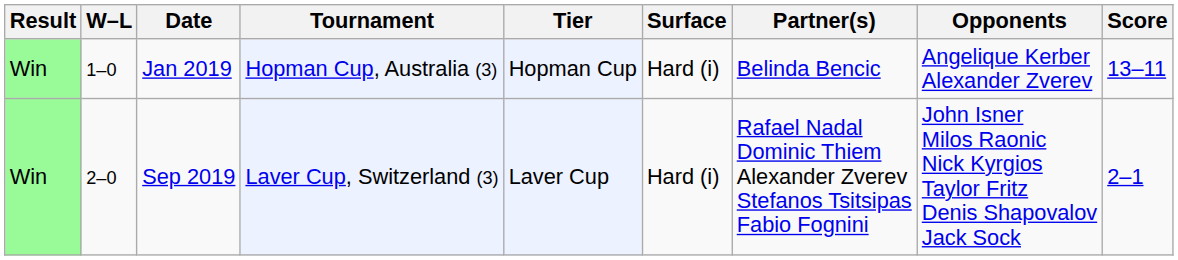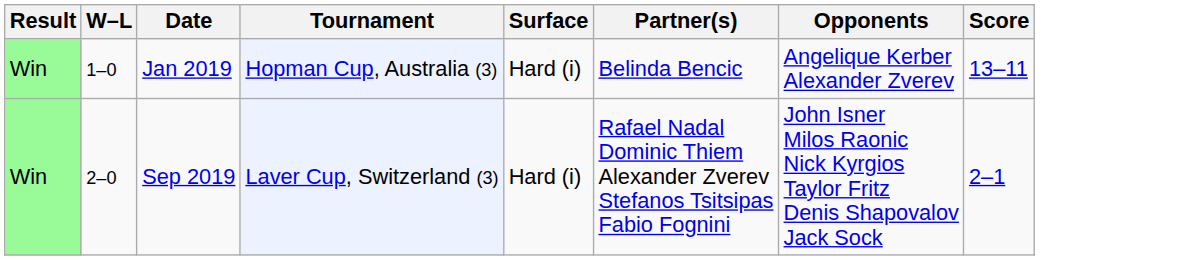 <table class="sortable wikitable">
 <tr>
 <th>Result</th>
 <th class="unsortable">W–L</th>
 <th>Date</th>
 <th>Tournament</th>
-<th>Tier</th>
 <th>Surface</th>
 <th>Partner(s)</th>
 <th>Opponents</th>
 <th class="unsortable">Score</th>
 </tr>
 <tr>
 <td bgcolor=98FB98>Win</td>
 <td><small>1–0</small></td>
 <td><a href='#'>Jan 2019</a></td>
 <td style="background:#ECF2FF;"><a href='#'>Hopman Cup</a>, Australia <small>(3)</small></td>
-<td style="background:#ECF2FF;">Hopman Cup</td>
 <td>Hard (i)</td>
 <td> <a href='#'>Belinda Bencic</a></td>
 <td> <a href='#'>Angelique Kerber</a> <br>  <a href='#'>Alexander Zverev</a></td>
 <td><a href='#'>13–11</a></td>
 </tr>
 <tr>
 <td bgcolor=98FB98>Win</td>
 <td><small>2–0</small></td>
 <td><a href='#'>Sep 2019</a></td>
 <td style="background:#ECF2FF;"><a href='#'>Laver Cup</a>, Switzerland <small>(3)</small></td>
-<td style="background:#ECF2FF;">Laver Cup</td>
 <td>Hard (i)</td>
 <td> <a href='#'>Rafael Nadal</a><br> <a href='#'>Dominic Thiem</a><br> Alexander Zverev<br> <a href='#'>Stefanos Tsitsipas</a><br> <a href='#'>Fabio Fognini</a></td>
 <td> <a href='#'>John Isner</a><br> <a href='#'>Milos Raonic</a><br> <a href='#'>Nick Kyrgios</a><br> <a href='#'>Taylor Fritz</a><br> <a href='#'>Denis Shapovalov</a><br> <a href='#'>Jack Sock</a></td>
 <td><a href='#'>2–1</a></td>
 </tr>
 </table>
